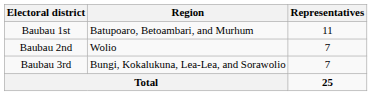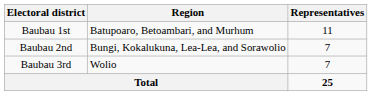 <table class="wikitable">
 <tr>
 <th>Electoral district</th>
 <th>Region</th>
 <th>Representatives</th>
 </tr>
 <tr>
 <td align="center">Baubau 1st</td>
 <td>Batupoaro, Betoambari, and Murhum</td>
 <td align="center">11</td>
 </tr>
 <tr>
 <td align="center">Baubau 2nd</td>
-<td>Wolio</td>
+<td>Bungi, Kokalukuna, Lea-Lea, and Sorawolio</td>
 <td align="center">7</td>
 </tr>
 <tr>
 <td align="center">Baubau 3rd</td>
-<td>Bungi, Kokalukuna, Lea-Lea, and Sorawolio</td>
+<td>Wolio</td>
 <td align="center">7</td>
 </tr>
 <tr>
 <th colspan="2">Total</th>
 <td align="center"><strong>25</strong></td>
 </tr>
 </table>
